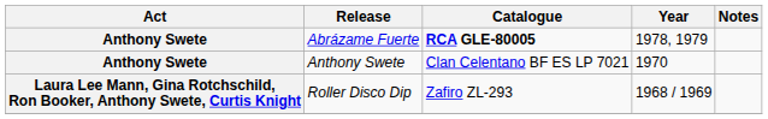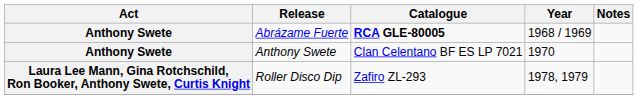 <table class="wikitable plainrowheaders sortable">
 <tr>
 <th scope="col" class="unsortable">Act</th>
 <th scope="col">Release</th>
 <th scope="col">Catalogue</th>
 <th scope="col">Year</th>
 <th scope="col" class="unsortable">Notes</th>
 </tr>
 <tr>
 <th scope="row">Anthony Swete</th>
 <td><em><a href='#'>Abrázame Fuerte</a></em></td>
 <td><strong><a href='#'>RCA</a> GLE-80005</strong></td>
-<td>1978, 1979</td>
+<td>1968 / 1969</td>
 <td></td>
 </tr>
 <tr>
 <th scope="row">Anthony Swete</th>
 <td><em>Anthony Swete</em></td>
 <td><a href='#'>Clan Celentano</a> BF ES LP 7021</td>
 <td>1970</td>
 <td></td>
 </tr>
 <tr>
 <th scope="row">Laura Lee Mann, Gina Rotchschild,<br> Ron Booker, Anthony Swete, <a href='#'>Curtis Knight</a></th>
 <td><em>Roller Disco Dip</em></td>
 <td><a href='#'>Zafiro</a> ZL-293</td>
-<td>1968 / 1969</td>
+<td>1978, 1979</td>
 <td></td>
 </tr>
 <tr>
 </tr>
 </table>
